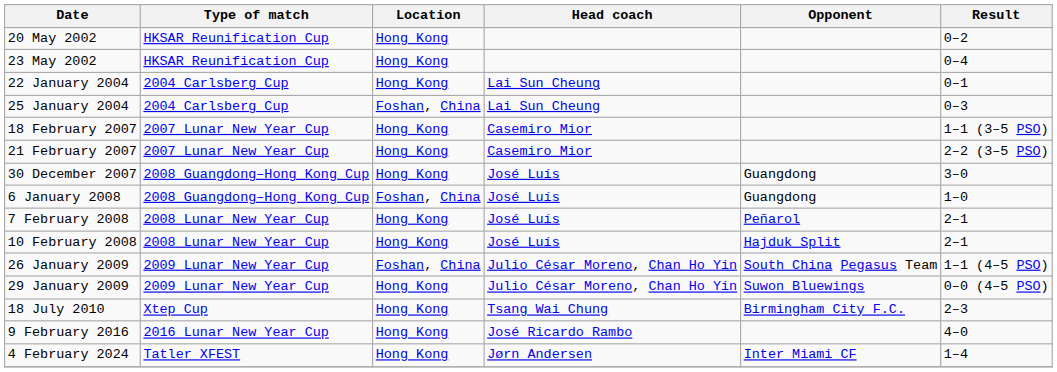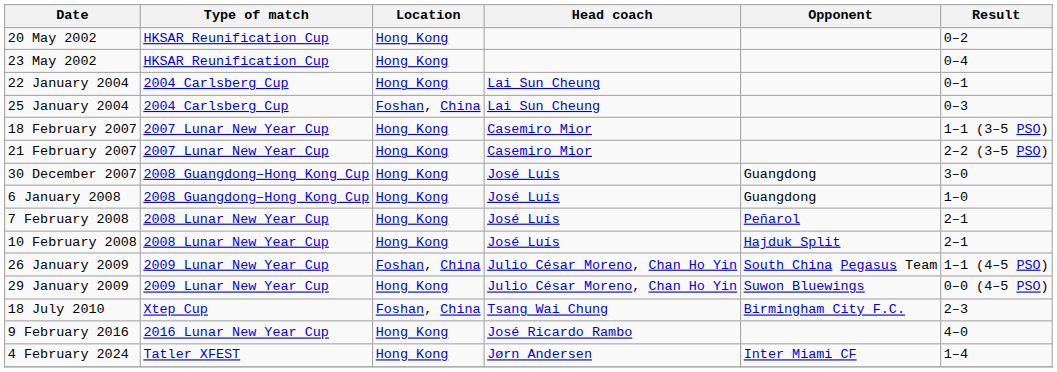 <table class="wikitable" style="font-size: 90%">
 <tr>
 <th>Date</th>
 <th>Type of match</th>
 <th>Location</th>
 <th>Head coach</th>
 <th>Opponent</th>
 <th>Result</th>
 </tr>
 <tr>
 <td>20 May 2002</td>
 <td><a href='#'>HKSAR Reunification Cup</a></td>
 <td><a href='#'>Hong Kong</a></td>
 <td></td>
 <td></td>
 <td>0–2</td>
 </tr>
 <tr>
 <td>23 May 2002</td>
 <td><a href='#'>HKSAR Reunification Cup</a></td>
 <td><a href='#'>Hong Kong</a></td>
 <td></td>
 <td></td>
 <td>0–4</td>
 </tr>
 <tr>
 <td>22 January 2004</td>
 <td><a href='#'>2004 Carlsberg Cup</a></td>
 <td><a href='#'>Hong Kong</a></td>
 <td> <a href='#'>Lai Sun Cheung</a></td>
 <td></td>
 <td>0–1</td>
 </tr>
 <tr>
 <td>25 January 2004</td>
 <td><a href='#'>2004 Carlsberg Cup</a></td>
 <td><a href='#'>Foshan</a>, <a href='#'>China</a></td>
 <td> <a href='#'>Lai Sun Cheung</a></td>
 <td></td>
 <td>0–3</td>
 </tr>
 <tr>
 <td>18 February 2007</td>
 <td><a href='#'>2007 Lunar New Year Cup</a></td>
 <td><a href='#'>Hong Kong</a></td>
 <td> <a href='#'>Casemiro Mior</a></td>
 <td></td>
 <td>1–1 (3–5 <a href='#'>PSO</a>)</td>
 </tr>
 <tr>
 <td>21 February 2007</td>
 <td><a href='#'>2007 Lunar New Year Cup</a></td>
 <td><a href='#'>Hong Kong</a></td>
 <td> <a href='#'>Casemiro Mior</a></td>
 <td></td>
 <td>2–2 (3–5 <a href='#'>PSO</a>)</td>
 </tr>
 <tr>
 <td>30 December 2007</td>
 <td><a href='#'>2008 Guangdong–Hong Kong Cup</a></td>
 <td><a href='#'>Hong Kong</a></td>
 <td> <a href='#'>José Luís</a></td>
 <td> Guangdong</td>
 <td>3–0</td>
 </tr>
 <tr>
 <td>6 January 2008</td>
 <td><a href='#'>2008 Guangdong–Hong Kong Cup</a></td>
-<td><a href='#'>Foshan</a>, <a href='#'>China</a></td>
+<td><a href='#'>Hong Kong</a></td>
 <td> <a href='#'>José Luís</a></td>
 <td> Guangdong</td>
 <td>1–0</td>
 </tr>
 <tr>
 <td>7 February 2008</td>
 <td><a href='#'>2008 Lunar New Year Cup</a></td>
 <td><a href='#'>Hong Kong</a></td>
 <td> <a href='#'>José Luís</a></td>
 <td> <a href='#'>Peñarol</a></td>
 <td>2–1</td>
 </tr>
 <tr>
 <td>10 February 2008</td>
 <td><a href='#'>2008 Lunar New Year Cup</a></td>
 <td><a href='#'>Hong Kong</a></td>
 <td> <a href='#'>José Luís</a></td>
 <td> <a href='#'>Hajduk Split</a></td>
 <td>2–1</td>
 </tr>
 <tr>
 <td>26 January 2009</td>
 <td><a href='#'>2009 Lunar New Year Cup</a></td>
 <td><a href='#'>Foshan</a>, <a href='#'>China</a></td>
 <td> <a href='#'>Julio César Moreno</a>,  <a href='#'>Chan Ho Yin</a></td>
 <td> <a href='#'>South China</a> <a href='#'>Pegasus</a> Team</td>
 <td>1–1 (4–5 <a href='#'>PSO</a>)</td>
 </tr>
 <tr>
 <td>29 January 2009</td>
 <td><a href='#'>2009 Lunar New Year Cup</a></td>
 <td><a href='#'>Hong Kong</a></td>
 <td> <a href='#'>Julio César Moreno</a>,  <a href='#'>Chan Ho Yin</a></td>
 <td> <a href='#'>Suwon Bluewings</a></td>
 <td>0–0 (4–5 <a href='#'>PSO</a>)</td>
 </tr>
 <tr>
 <td>18 July 2010</td>
 <td><a href='#'>Xtep Cup</a></td>
-<td><a href='#'>Hong Kong</a></td>
+<td><a href='#'>Foshan</a>, <a href='#'>China</a></td>
 <td> <a href='#'>Tsang Wai Chung</a></td>
 <td> <a href='#'>Birmingham City F.C.</a></td>
 <td>2–3</td>
 </tr>
 <tr>
 <td>9 February 2016</td>
 <td><a href='#'>2016 Lunar New Year Cup</a></td>
 <td><a href='#'>Hong Kong</a></td>
 <td> <a href='#'>José Ricardo Rambo</a></td>
 <td></td>
 <td>4–0</td>
 </tr>
 <tr>
 <td>4 February 2024</td>
 <td><a href='#'>Tatler XFEST</a></td>
 <td><a href='#'>Hong Kong</a></td>
 <td> <a href='#'>Jørn Andersen</a></td>
 <td> <a href='#'>Inter Miami CF</a></td>
 <td>1–4</td>
 </tr>
 <tr>
 </tr>
 </table>
